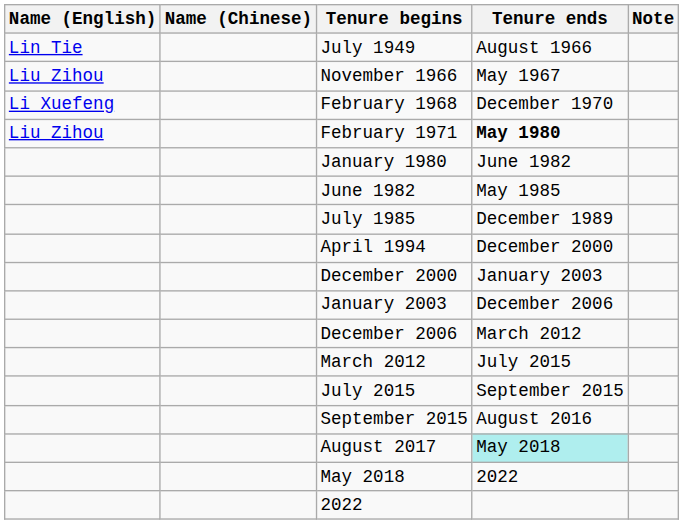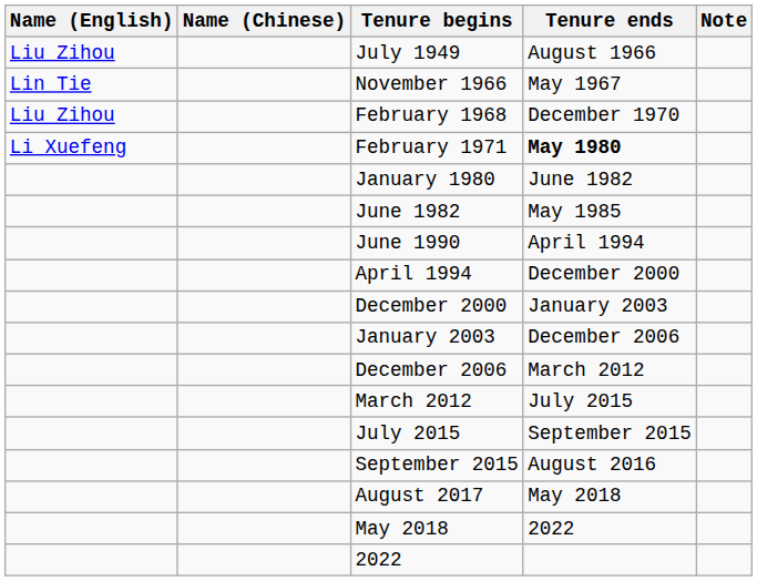 <table class="wikitable">
 <tr>
 <th>Name (English)</th>
 <th>Name (Chinese)</th>
 <th>Tenure begins</th>
 <th>Tenure ends</th>
 <th>Note</th>
 </tr>
 <tr>
-<td><a href='#'>Lin Tie</a></td>
+<td><a href='#'>Liu Zihou</a></td>
 <td></td>
 <td>July 1949</td>
 <td>August 1966</td>
 <td></td>
 </tr>
 <tr>
-<td><a href='#'>Liu Zihou</a></td>
+<td><a href='#'>Lin Tie</a></td>
 <td></td>
 <td>November 1966</td>
 <td>May 1967</td>
 <td></td>
 </tr>
 <tr>
-<td><a href='#'>Li Xuefeng</a></td>
+<td><a href='#'>Liu Zihou</a></td>
 <td></td>
 <td>February 1968</td>
 <td>December 1970</td>
 <td></td>
 </tr>
 <tr>
-<td><a href='#'>Liu Zihou</a></td>
+<td><a href='#'>Li Xuefeng</a></td>
 <td></td>
 <td>February 1971</td>
 <td><strong>May 1980</strong></td>
 <td></td>
 </tr>
 <tr>
 <td></td>
 <td></td>
 <td>January 1980</td>
 <td>June 1982</td>
 <td></td>
 </tr>
 <tr>
 <td></td>
 <td></td>
 <td>June 1982</td>
 <td>May 1985</td>
 <td></td>
 </tr>
 <tr>
 <td></td>
 <td></td>
-<td>July 1985</td>
-<td>December 1989</td>
+<td>June 1990</td>
+<td>April 1994</td>
 <td></td>
 </tr>
 <tr>
 <td></td>
 <td></td>
 <td>April 1994</td>
 <td>December 2000</td>
 <td></td>
 </tr>
 <tr>
 <td></td>
 <td></td>
 <td>December 2000</td>
 <td>January 2003</td>
 <td></td>
 </tr>
 <tr>
 <td></td>
 <td></td>
 <td>January 2003</td>
 <td>December 2006</td>
 <td></td>
 </tr>
 <tr>
 <td></td>
 <td></td>
 <td>December 2006</td>
 <td>March 2012</td>
 <td></td>
 </tr>
 <tr>
 <td></td>
 <td></td>
 <td>March 2012</td>
 <td>July 2015</td>
 <td></td>
 </tr>
 <tr>
 <td></td>
 <td></td>
 <td>July 2015</td>
 <td>September 2015</td>
 <td></td>
 </tr>
 <tr>
 <td></td>
 <td></td>
 <td>September 2015</td>
 <td>August 2016</td>
 <td></td>
 </tr>
 <tr>
 <td></td>
 <td></td>
 <td>August 2017</td>
-<td style="background: paleturquoise;">May 2018</td>
+<td>May 2018</td>
 <td></td>
 </tr>
 <tr>
 <td></td>
 <td></td>
 <td>May 2018</td>
 <td>2022</td>
 <td></td>
 </tr>
 <tr>
 <td></td>
 <td></td>
 <td>2022</td>
 <td></td>
 <td></td>
 </tr>
 </table>
